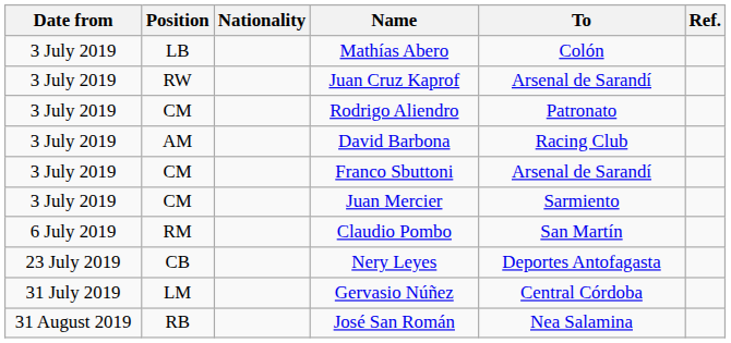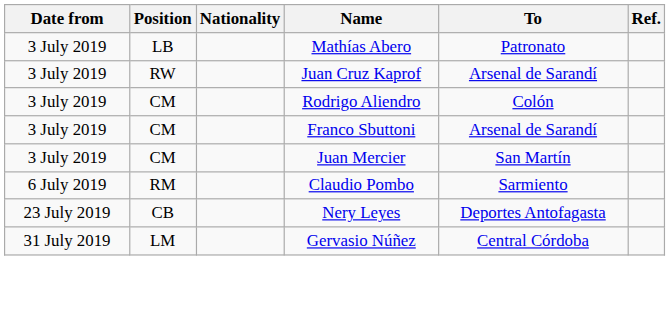 <table class="wikitable" style="text-align:center; font-size:90%; ">
 <tr>
 <th style="background:#; color:#; width:100px;">Date from</th>
 <th style="background:#; color:#; width:50px;">Position</th>
 <th style="background:#; color:#; width:50px;">Nationality</th>
 <th style="background:#; color:#; width:125px;">Name</th>
 <th style="background:#; color:#; width:155px;">To</th>
 <th style="background:#; color:#; width:25px;">Ref.</th>
 </tr>
 <tr>
 <td>3 July 2019</td>
 <td>LB</td>
 <td></td>
 <td><a href='#'>Mathías Abero</a></td>
-<td> <a href='#'>Colón</a></td>
+<td> <a href='#'>Patronato</a></td>
 <td></td>
 </tr>
 <tr>
 <td>3 July 2019</td>
 <td>RW</td>
 <td></td>
 <td><a href='#'>Juan Cruz Kaprof</a></td>
 <td> <a href='#'>Arsenal de Sarandí</a></td>
 <td></td>
 </tr>
 <tr>
 <td>3 July 2019</td>
 <td>CM</td>
 <td></td>
 <td><a href='#'>Rodrigo Aliendro</a></td>
-<td> <a href='#'>Patronato</a></td>
-<td></td>
-</tr>
-<tr>
-<td>3 July 2019</td>
-<td>AM</td>
-<td></td>
-<td><a href='#'>David Barbona</a></td>
-<td> <a href='#'>Racing Club</a></td>
+<td> <a href='#'>Colón</a></td>
 <td></td>
 </tr>
 <tr>
 <td>3 July 2019</td>
 <td>CM</td>
 <td></td>
 <td><a href='#'>Franco Sbuttoni</a></td>
 <td> <a href='#'>Arsenal de Sarandí</a></td>
 <td></td>
 </tr>
 <tr>
 <td>3 July 2019</td>
 <td>CM</td>
 <td></td>
 <td><a href='#'>Juan Mercier</a></td>
-<td> <a href='#'>Sarmiento</a></td>
+<td> <a href='#'>San Martín</a></td>
 <td></td>
 </tr>
 <tr>
 <td>6 July 2019</td>
 <td>RM</td>
 <td></td>
 <td><a href='#'>Claudio Pombo</a></td>
-<td> <a href='#'>San Martín</a></td>
+<td> <a href='#'>Sarmiento</a></td>
 <td></td>
 </tr>
 <tr>
 <td>23 July 2019</td>
 <td>CB</td>
 <td></td>
 <td><a href='#'>Nery Leyes</a></td>
 <td> <a href='#'>Deportes Antofagasta</a></td>
 <td></td>
 </tr>
 <tr>
 <td>31 July 2019</td>
 <td>LM</td>
 <td></td>
 <td><a href='#'>Gervasio Núñez</a></td>
 <td> <a href='#'>Central Córdoba</a></td>
 <td></td>
 </tr>
-<tr>
-<td>31 August 2019</td>
-<td>RB</td>
-<td></td>
-<td><a href='#'>José San Román</a></td>
-<td> <a href='#'>Nea Salamina</a></td>
-<td></td>
-</tr>
 </table>
